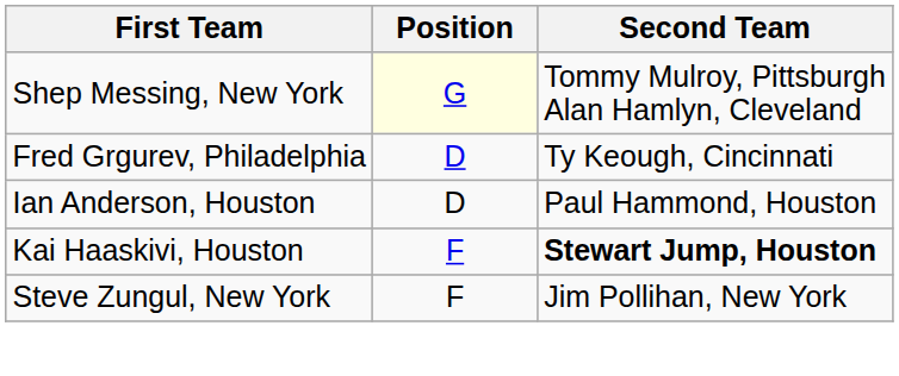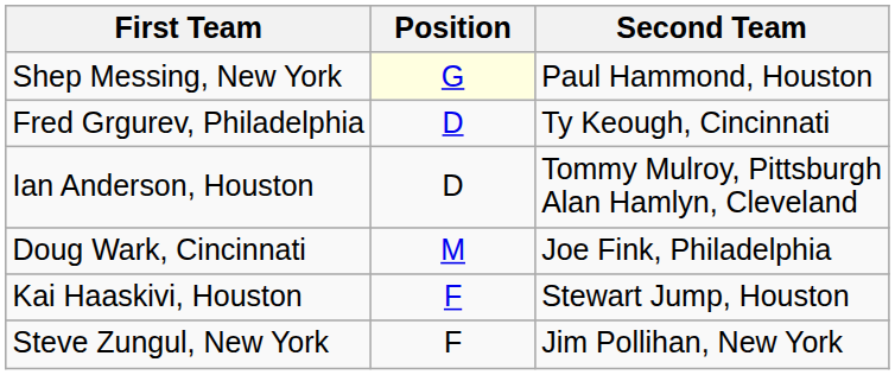 <table class="wikitable">
 <tr>
 <th>First Team</th>
 <th>  Position  </th>
 <th>Second Team</th>
 </tr>
 <tr>
 <td>Shep Messing, New York</td>
 <td align=center style="background: lightyellow;"><a href='#'>G</a></td>
-<td>Tommy Mulroy, Pittsburgh<br>Alan Hamlyn, Cleveland</td>
+<td>Paul Hammond, Houston</td>
 </tr>
 <tr>
 <td>Fred Grgurev, Philadelphia</td>
 <td align=center><a href='#'>D</a></td>
 <td>Ty Keough, Cincinnati</td>
 </tr>
 <tr>
 <td>Ian Anderson, Houston</td>
 <td align=center>D</td>
-<td>Paul Hammond, Houston</td>
+<td>Tommy Mulroy, Pittsburgh<br>Alan Hamlyn, Cleveland</td>
+</tr>
+<tr>
+<td>Doug Wark, Cincinnati</td>
+<td align=center><a href='#'>M</a></td>
+<td>Joe Fink, Philadelphia</td>
 </tr>
 <tr>
 <td>Kai Haaskivi, Houston</td>
 <td align=center><a href='#'>F</a></td>
-<td><strong>Stewart Jump, Houston</strong></td>
+<td>Stewart Jump, Houston</td>
 </tr>
 <tr>
 <td>Steve Zungul, New York</td>
 <td align=center>F</td>
 <td>Jim Pollihan, New York</td>
 </tr>
 </table>
